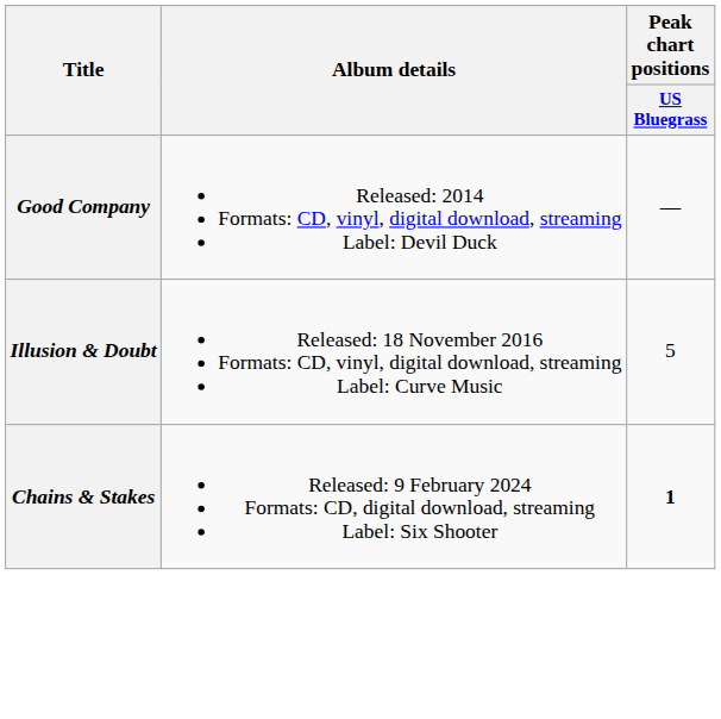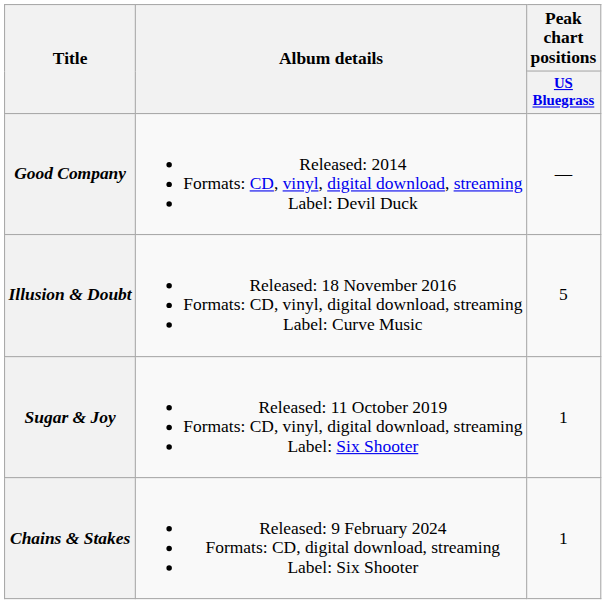 <table class="wikitable plainrowheaders" style="text-align:center;">
 <tr>
 <th scope="col" rowspan="2">Title</th>
 <th scope="col" rowspan="2">Album details</th>
 <th scope="col" colspan="1">Peak chart positions</th>
 </tr>
 <tr>
 <th scope="col" style="width:3em;font-size:85%"><a href='#'>US Bluegrass</a><br></th>
 </tr>
 <tr>
 <th scope="row"><em>Good Company</em></th>
 <td><br><ul><li>Released: 2014</li><li>Formats: <a href='#'>CD</a>, <a href='#'>vinyl</a>, <a href='#'>digital download</a>, <a href='#'>streaming</a></li><li>Label: Devil Duck</li></ul></td>
 <td>—</td>
 </tr>
 <tr>
 <th scope="row"><em>Illusion & Doubt</em></th>
 <td><br><ul><li>Released: 18 November 2016</li><li>Formats: CD, vinyl, digital download, streaming</li><li>Label: Curve Music</li></ul></td>
 <td>5</td>
 </tr>
 <tr>
+<th scope="row"><em>Sugar & Joy</em></th>
+<td><br><ul><li>Released: 11 October 2019</li><li>Formats: CD, vinyl, digital download, streaming</li><li>Label: <a href='#'>Six Shooter</a></li></ul></td>
+<td>1</td>
+</tr>
+<tr>
 <th scope="row"><em>Chains & Stakes</em></th>
 <td><br><ul><li>Released: 9 February 2024</li><li>Formats: CD, digital download, streaming</li><li>Label: Six Shooter</li></ul></td>
-<td><strong>1</strong></td>
+<td>1</td>
 </tr>
 </table>
